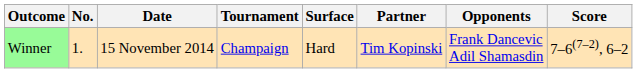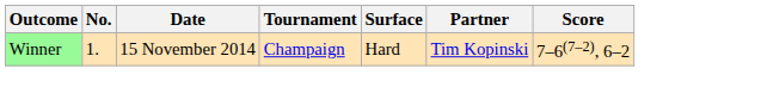 <table class=wikitable>
 <tr>
 <th>Outcome</th>
 <th>No.</th>
 <th>Date</th>
 <th>Tournament</th>
 <th>Surface</th>
 <th>Partner</th>
-<th>Opponents</th>
 <th>Score</th>
 </tr>
 <tr bgcolor=moccasin>
 <td style="background:#98FB98">Winner</td>
 <td>1.</td>
 <td>15 November 2014</td>
 <td> <a href='#'>Champaign</a></td>
 <td>Hard</td>
 <td> <a href='#'>Tim Kopinski</a></td>
-<td> <a href='#'>Frank Dancevic</a><br> <a href='#'>Adil Shamasdin</a></td>
 <td>7–6<sup>(7–2)</sup>, 6–2</td>
 </tr>
 </table>
